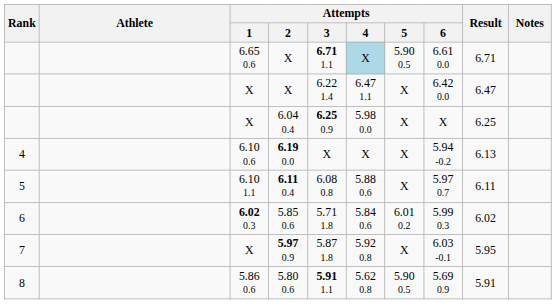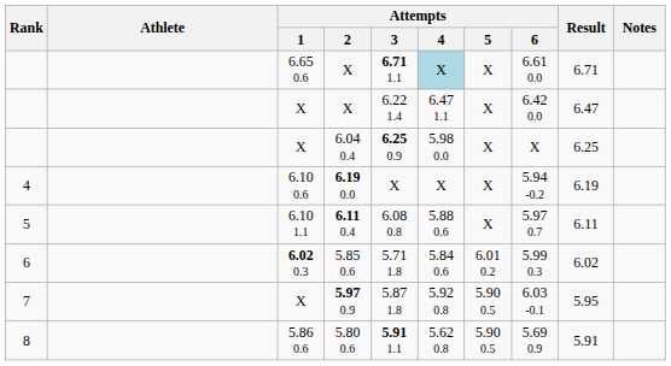 <table class="wikitable sortable" style="text-align:center">
 <tr>
 <th rowspan="2" style="width:40px;">Rank</th>
 <th rowspan="2" style="width:250px;">Athlete</th>
 <th colspan=6>Attempts</th>
 <th rowspan="2" style="width:55px;">Result</th>
 <th rowspan="2" style="width:50px;">Notes</th>
 </tr>
 <tr>
 <th width=45>1</th>
 <th width=45>2</th>
 <th width=45>3</th>
 <th width=45>4</th>
 <th width=45>5</th>
 <th width=45>6</th>
 </tr>
 <tr>
 <td></td>
 <td align=left></td>
 <td>6.65<br><small>0.6</small></td>
 <td>X</td>
 <td><strong>6.71</strong><br><small>1.1</small></td>
 <td style="background: lightblue;">X</td>
-<td>5.90<br><small>0.5</small></td>
+<td>X</td>
 <td>6.61<br><small>0.0</small></td>
 <td>6.71</td>
 <td> </td>
 </tr>
 <tr>
 <td></td>
 <td align=left></td>
 <td>X</td>
 <td>X</td>
 <td>6.22<br><small>1.4</small></td>
 <td>6.47<br><small>1.1</small></td>
 <td>X</td>
 <td>6.42<br><small>0.0</small></td>
 <td>6.47</td>
 <td></td>
 </tr>
 <tr>
 <td></td>
 <td align=left></td>
 <td>X</td>
 <td>6.04<br><small>0.4</small></td>
 <td><strong>6.25</strong><br><small>0.9</small></td>
 <td>5.98<br><small>0.0</small></td>
 <td>X</td>
 <td>X</td>
 <td>6.25</td>
 <td></td>
 </tr>
 <tr>
 <td>4</td>
 <td align=left></td>
 <td>6.10<br><small>0.6</small></td>
 <td><strong>6.19</strong><br><small>0.0</small></td>
 <td>X</td>
 <td>X</td>
 <td>X</td>
 <td>5.94<br><small>-0.2</small></td>
-<td>6.13</td>
+<td>6.19</td>
 <td></td>
 </tr>
 <tr>
 <td>5</td>
 <td align=left></td>
 <td>6.10<br><small>1.1</small></td>
 <td><strong>6.11</strong><br><small>0.4</small></td>
 <td>6.08<br><small>0.8</small></td>
 <td>5.88<br><small>0.6</small></td>
 <td>X</td>
 <td>5.97<br><small>0.7</small></td>
 <td>6.11</td>
 <td></td>
 </tr>
 <tr>
 <td>6</td>
 <td align=left></td>
 <td><strong>6.02</strong><br><small>0.3</small></td>
 <td>5.85<br><small>0.6</small></td>
 <td>5.71<br><small>1.8</small></td>
 <td>5.84<br><small>0.6</small></td>
 <td>6.01<br><small>0.2</small></td>
 <td>5.99<br><small>0.3</small></td>
 <td>6.02</td>
 <td></td>
 </tr>
 <tr>
 <td>7</td>
 <td align=left></td>
 <td>X</td>
 <td><strong>5.97</strong><br><small>0.9</small></td>
 <td>5.87<br><small>1.8</small></td>
 <td>5.92<br><small>0.8</small></td>
-<td>X</td>
+<td>5.90<br><small>0.5</small></td>
 <td>6.03<br><small>-0.1</small></td>
 <td>5.95</td>
 <td></td>
 </tr>
 <tr>
 <td>8</td>
 <td align=left></td>
 <td>5.86<br><small>0.6</small></td>
 <td>5.80<br><small>0.6</small></td>
 <td><strong>5.91</strong><br><small>1.1</small></td>
 <td>5.62<br><small>0.8</small></td>
 <td>5.90<br><small>0.5</small></td>
 <td>5.69<br><small>0.9</small></td>
 <td>5.91</td>
 <td></td>
 </tr>
 </table>
